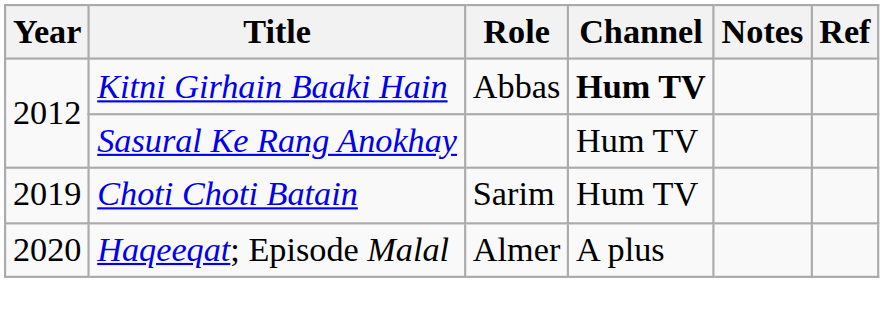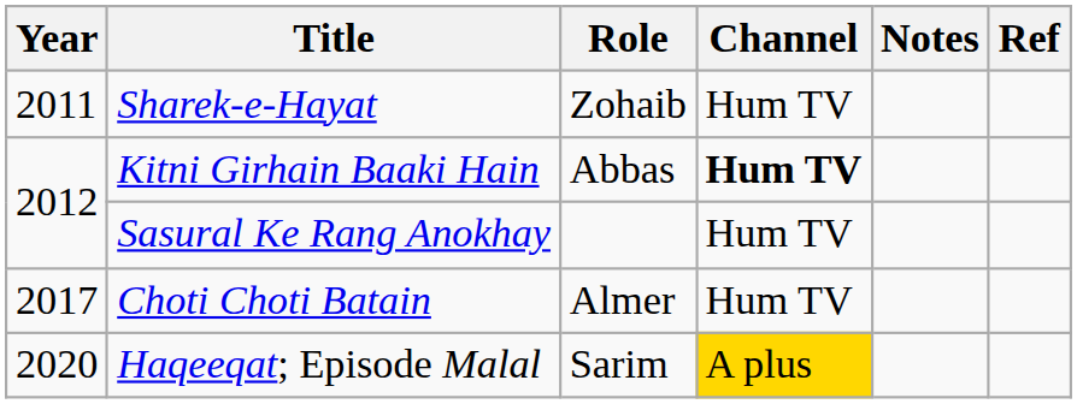 <table class="wikitable">
 <tr>
 <th>Year</th>
 <th>Title</th>
 <th>Role</th>
 <th>Channel</th>
 <th>Notes</th>
 <th>Ref</th>
+</tr>
+<tr>
+<td>2011</td>
+<td><em><a href='#'>Sharek-e-Hayat</a></em></td>
+<td>Zohaib</td>
+<td>Hum TV</td>
+<td></td>
+<td></td>
 </tr>
 <tr>
 <td rowspan="2">2012</td>
 <td><em><a href='#'>Kitni Girhain Baaki Hain</a></em></td>
 <td>Abbas</td>
 <td><strong>Hum TV</strong></td>
 <td></td>
 <td></td>
 </tr>
 <tr>
 <td><em><a href='#'>Sasural Ke Rang Anokhay</a></em></td>
 <td></td>
 <td>Hum TV</td>
 <td></td>
 <td></td>
 </tr>
 <tr>
-<td>2019</td>
+<td>2017</td>
 <td><em><a href='#'>Choti Choti Batain</a></em></td>
-<td>Sarim</td>
+<td>Almer</td>
 <td>Hum TV</td>
 <td></td>
 <td></td>
 </tr>
 <tr>
 <td>2020</td>
 <td><em><a href='#'>Haqeeqat</a></em>; Episode <em>Malal</em></td>
-<td>Almer</td>
-<td>A plus</td>
+<td>Sarim</td>
+<td style="background: gold;">A plus</td>
 <td></td>
 <td></td>
 </tr>
 </table>
